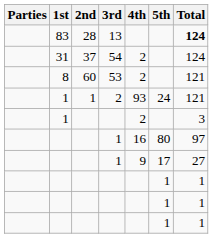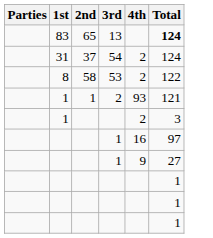 <table class="wikitable" style="text-align:right;">
 <tr>
 <th style="text-align:left;">Parties</th>
 <th>1st</th>
 <th>2nd</th>
 <th>3rd</th>
 <th>4th</th>
-<th>5th</th>
 <th>Total</th>
 </tr>
 <tr>
 <td style="text-align:left;"></td>
 <td>83</td>
-<td>28</td>
+<td>65</td>
 <td>13</td>
-<td></td>
 <td></td>
 <td><strong>124</strong></td>
 </tr>
 <tr>
 <td style="text-align:left;"></td>
 <td>31</td>
 <td>37</td>
 <td>54</td>
 <td>2</td>
-<td></td>
 <td>124</td>
 </tr>
 <tr>
 <td style="text-align:left;"></td>
 <td>8</td>
-<td>60</td>
+<td>58</td>
 <td>53</td>
 <td>2</td>
-<td></td>
-<td>121</td>
+<td>122</td>
 </tr>
 <tr>
 <td style="text-align:left;"></td>
 <td>1</td>
 <td>1</td>
 <td>2</td>
 <td>93</td>
-<td>24</td>
 <td>121</td>
 </tr>
 <tr>
 <td style="text-align:left;"></td>
 <td>1</td>
 <td></td>
 <td></td>
 <td>2</td>
-<td></td>
 <td>3</td>
 </tr>
 <tr>
 <td style="text-align:left;"></td>
 <td></td>
 <td></td>
 <td>1</td>
 <td>16</td>
-<td>80</td>
 <td>97</td>
 </tr>
 <tr>
 <td style="text-align:left;"></td>
 <td></td>
 <td></td>
 <td>1</td>
 <td>9</td>
-<td>17</td>
 <td>27</td>
 </tr>
 <tr>
 <td style="text-align:left;"></td>
 <td></td>
 <td></td>
 <td></td>
 <td></td>
 <td>1</td>
+</tr>
+<tr>
+<td style="text-align:left;"></td>
+<td></td>
+<td></td>
+<td></td>
+<td></td>
 <td>1</td>
 </tr>
 <tr>
 <td style="text-align:left;"></td>
 <td></td>
 <td></td>
 <td></td>
 <td></td>
 <td>1</td>
-<td>1</td>
-</tr>
-<tr>
-<td style="text-align:left;"></td>
-<td></td>
-<td></td>
-<td></td>
-<td></td>
-<td>1</td>
-<td>1</td>
 </tr>
 </table>
